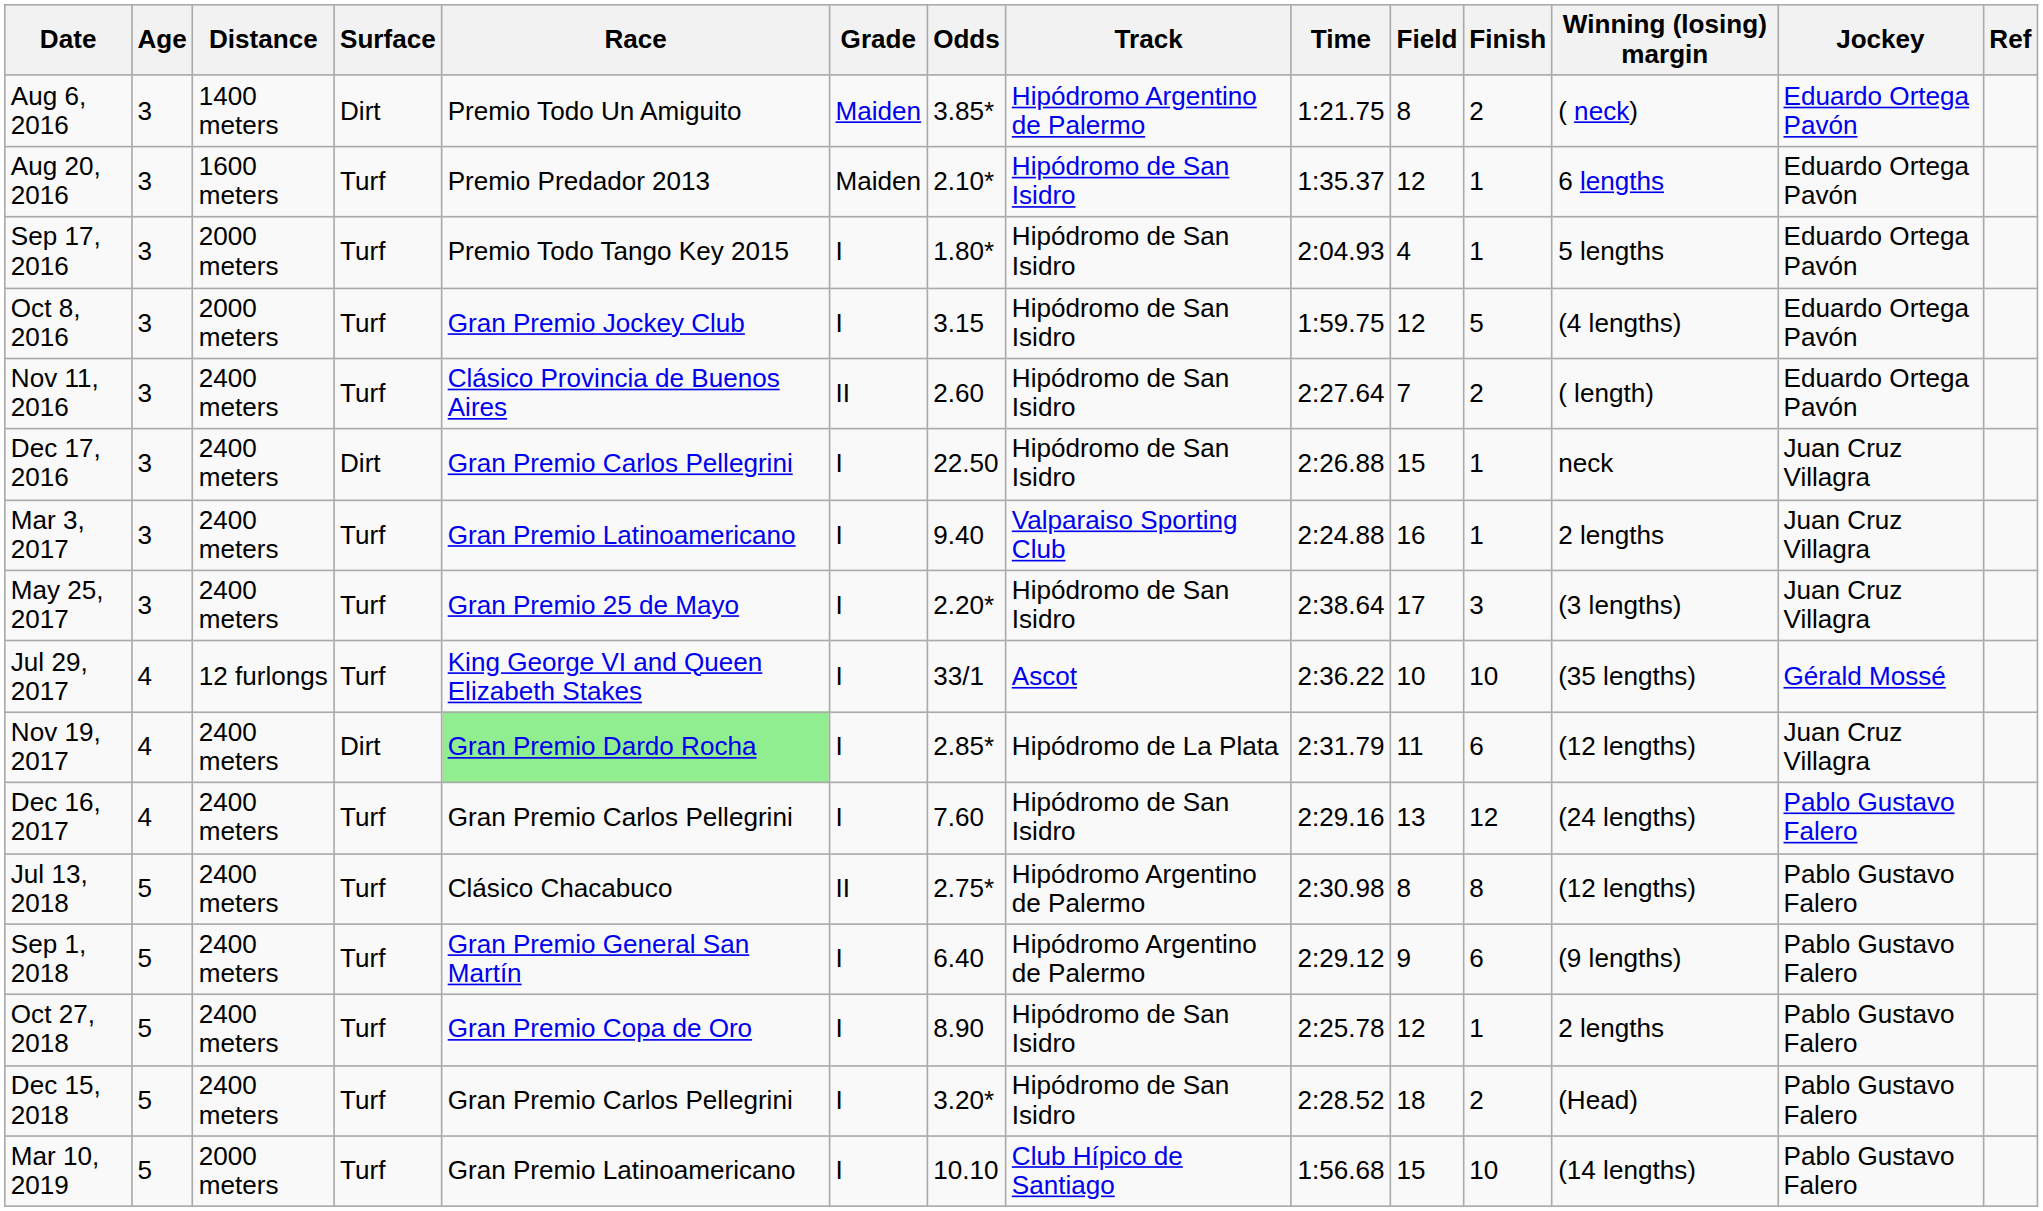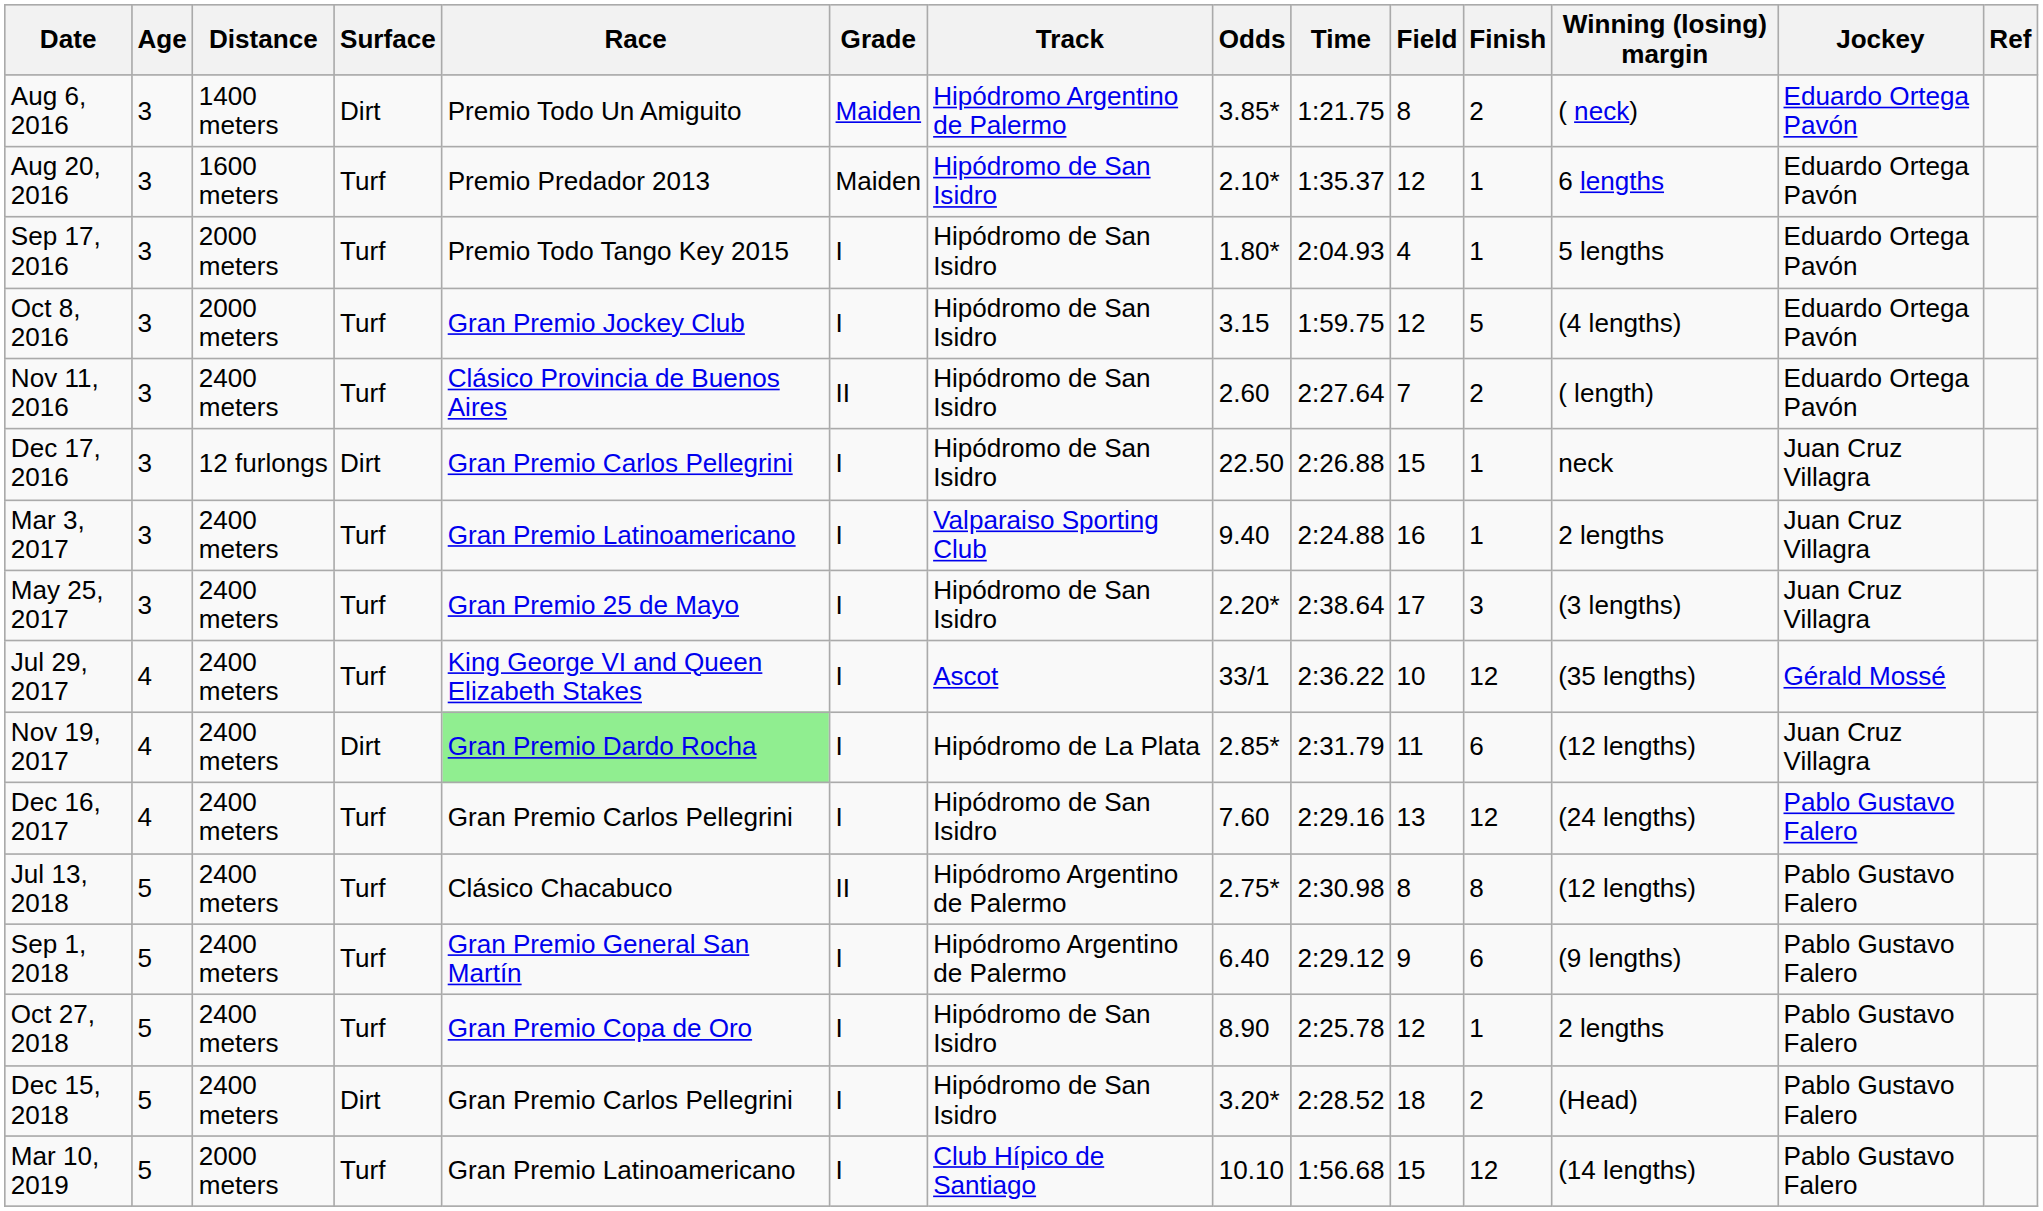 <table class="wikitable">
 <tr>
 <th>Date</th>
 <th>Age</th>
 <th>Distance</th>
 <th>Surface</th>
 <th>Race</th>
 <th>Grade</th>
+<th>Track</th>
 <th>Odds</th>
-<th>Track</th>
 <th>Time</th>
 <th>Field</th>
 <th>Finish</th>
 <th>Winning (losing) margin</th>
 <th>Jockey</th>
 <th>Ref</th>
 </tr>
 <tr>
 <td>Aug 6,  2016</td>
 <td>3</td>
 <td>1400 meters</td>
 <td>Dirt</td>
 <td>Premio Todo Un Amiguito</td>
 <td><a href='#'>Maiden</a></td>
+<td><a href='#'>Hipódromo Argentino de Palermo</a></td>
 <td>3.85*</td>
-<td><a href='#'>Hipódromo Argentino de Palermo</a></td>
 <td>1:21.75</td>
 <td>8</td>
 <td>2</td>
 <td>( <a href='#'>neck</a>)</td>
 <td><a href='#'>Eduardo Ortega Pavón</a></td>
 <td></td>
 </tr>
 <tr>
 <td>Aug 20, 2016</td>
 <td>3</td>
 <td>1600 meters</td>
 <td>Turf</td>
 <td>Premio Predador 2013</td>
 <td>Maiden</td>
+<td><a href='#'>Hipódromo de San Isidro</a></td>
 <td>2.10*</td>
-<td><a href='#'>Hipódromo de San Isidro</a></td>
 <td>1:35.37</td>
 <td>12</td>
 <td>1</td>
 <td>6 <a href='#'>lengths</a></td>
 <td>Eduardo Ortega Pavón</td>
 <td></td>
 </tr>
 <tr>
 <td>Sep 17, 2016</td>
 <td>3</td>
 <td>2000 meters</td>
 <td>Turf</td>
 <td>Premio Todo Tango Key 2015</td>
 <td>I</td>
+<td>Hipódromo de San Isidro</td>
 <td>1.80*</td>
-<td>Hipódromo de San Isidro</td>
 <td>2:04.93</td>
 <td>4</td>
 <td>1</td>
 <td>5 lengths</td>
 <td>Eduardo Ortega Pavón</td>
 <td></td>
 </tr>
 <tr>
 <td>Oct 8, 2016</td>
 <td>3</td>
 <td>2000 meters</td>
 <td>Turf</td>
 <td><a href='#'>Gran Premio Jockey Club</a></td>
 <td>I</td>
+<td>Hipódromo de San Isidro</td>
 <td>3.15</td>
-<td>Hipódromo de San Isidro</td>
 <td>1:59.75</td>
 <td>12</td>
 <td>5</td>
 <td>(4 lengths)</td>
 <td>Eduardo Ortega Pavón</td>
 <td></td>
 </tr>
 <tr>
 <td>Nov 11, 2016</td>
 <td>3</td>
 <td>2400 meters</td>
 <td>Turf</td>
 <td><a href='#'>Clásico Provincia de Buenos Aires</a></td>
 <td>II</td>
+<td>Hipódromo de San Isidro</td>
 <td>2.60</td>
-<td>Hipódromo de San Isidro</td>
 <td>2:27.64</td>
 <td>7</td>
 <td>2</td>
 <td>( length)</td>
 <td>Eduardo Ortega Pavón</td>
 <td></td>
 </tr>
 <tr>
 <td>Dec 17, 2016</td>
 <td>3</td>
-<td>2400 meters</td>
+<td>12 furlongs</td>
 <td>Dirt</td>
 <td><a href='#'>Gran Premio Carlos Pellegrini</a></td>
 <td>I</td>
+<td>Hipódromo de San Isidro</td>
 <td>22.50</td>
-<td>Hipódromo de San Isidro</td>
 <td>2:26.88</td>
 <td>15</td>
 <td>1</td>
 <td> neck</td>
 <td>Juan Cruz Villagra</td>
 <td></td>
 </tr>
 <tr>
 <td>Mar 3, 2017</td>
 <td>3</td>
 <td>2400 meters</td>
 <td>Turf</td>
 <td><a href='#'>Gran Premio Latinoamericano</a></td>
 <td>I</td>
+<td><a href='#'>Valparaiso Sporting Club</a></td>
 <td>9.40</td>
-<td><a href='#'>Valparaiso Sporting Club</a></td>
 <td>2:24.88</td>
 <td>16</td>
 <td>1</td>
 <td>2 lengths</td>
 <td>Juan Cruz Villagra</td>
 <td></td>
 </tr>
 <tr>
 <td>May 25, 2017</td>
 <td>3</td>
 <td>2400 meters</td>
 <td>Turf</td>
 <td><a href='#'>Gran Premio 25 de Mayo</a></td>
 <td>I</td>
+<td>Hipódromo de San Isidro</td>
 <td>2.20*</td>
-<td>Hipódromo de San Isidro</td>
 <td>2:38.64</td>
 <td>17</td>
 <td>3</td>
 <td>(3 lengths)</td>
 <td>Juan Cruz Villagra</td>
 <td></td>
 </tr>
 <tr>
 <td>Jul 29, 2017</td>
 <td>4</td>
-<td>12 furlongs</td>
+<td>2400 meters</td>
 <td>Turf</td>
 <td><a href='#'>King George VI and Queen Elizabeth Stakes</a></td>
 <td>I</td>
+<td><a href='#'>Ascot</a></td>
 <td>33/1</td>
-<td><a href='#'>Ascot</a></td>
 <td>2:36.22</td>
 <td>10</td>
-<td>10</td>
+<td>12</td>
 <td>(35 lengths)</td>
 <td><a href='#'>Gérald Mossé</a></td>
 <td></td>
 </tr>
 <tr>
 <td>Nov 19, 2017</td>
 <td>4</td>
 <td>2400 meters</td>
 <td>Dirt</td>
 <td style="background: lightgreen;"><a href='#'>Gran Premio Dardo Rocha</a></td>
 <td>I</td>
+<td>Hipódromo de La Plata</td>
 <td>2.85*</td>
-<td>Hipódromo de La Plata</td>
 <td>2:31.79</td>
 <td>11</td>
 <td>6</td>
 <td>(12 lengths)</td>
 <td>Juan Cruz Villagra</td>
 <td></td>
 </tr>
 <tr>
 <td>Dec 16, 2017</td>
 <td>4</td>
 <td>2400 meters</td>
 <td>Turf</td>
 <td>Gran Premio Carlos Pellegrini</td>
 <td>I</td>
+<td>Hipódromo de San Isidro</td>
 <td>7.60</td>
-<td>Hipódromo de San Isidro</td>
 <td>2:29.16</td>
 <td>13</td>
 <td>12</td>
 <td>(24 lengths)</td>
 <td><a href='#'>Pablo Gustavo Falero</a></td>
 <td></td>
 </tr>
 <tr>
 <td>Jul 13, 2018</td>
 <td>5</td>
 <td>2400 meters</td>
 <td>Turf</td>
 <td>Clásico Chacabuco</td>
 <td>II</td>
+<td>Hipódromo Argentino de Palermo</td>
 <td>2.75*</td>
-<td>Hipódromo Argentino de Palermo</td>
 <td>2:30.98</td>
 <td>8</td>
 <td>8</td>
 <td>(12 lengths)</td>
 <td>Pablo Gustavo Falero</td>
 <td></td>
 </tr>
 <tr>
 <td>Sep 1, 2018</td>
 <td>5</td>
 <td>2400 meters</td>
 <td>Turf</td>
 <td><a href='#'>Gran Premio General San Martín</a></td>
 <td>I</td>
+<td>Hipódromo Argentino de Palermo</td>
 <td>6.40</td>
-<td>Hipódromo Argentino de Palermo</td>
 <td>2:29.12</td>
 <td>9</td>
 <td>6</td>
 <td>(9 lengths)</td>
 <td>Pablo Gustavo Falero</td>
 <td></td>
 </tr>
 <tr>
 <td>Oct 27, 2018</td>
 <td>5</td>
 <td>2400 meters</td>
 <td>Turf</td>
 <td><a href='#'>Gran Premio Copa de Oro</a></td>
 <td>I</td>
+<td>Hipódromo de San Isidro</td>
 <td>8.90</td>
-<td>Hipódromo de San Isidro</td>
 <td>2:25.78</td>
 <td>12</td>
 <td>1</td>
 <td>2 lengths</td>
 <td>Pablo Gustavo Falero</td>
 <td></td>
 </tr>
 <tr>
 <td>Dec 15, 2018</td>
 <td>5</td>
 <td>2400 meters</td>
-<td>Turf</td>
+<td>Dirt</td>
 <td>Gran Premio Carlos Pellegrini</td>
 <td>I</td>
+<td>Hipódromo de San Isidro</td>
 <td>3.20*</td>
-<td>Hipódromo de San Isidro</td>
 <td>2:28.52</td>
 <td>18</td>
 <td>2</td>
 <td>(Head)</td>
 <td>Pablo Gustavo Falero</td>
 <td></td>
 </tr>
 <tr>
 <td>Mar 10, 2019</td>
 <td>5</td>
 <td>2000 meters</td>
 <td>Turf</td>
 <td>Gran Premio Latinoamericano</td>
 <td>I</td>
+<td><a href='#'>Club Hípico de Santiago</a></td>
 <td>10.10</td>
-<td><a href='#'>Club Hípico de Santiago</a></td>
 <td>1:56.68</td>
 <td>15</td>
-<td>10</td>
+<td>12</td>
 <td>(14 lengths)</td>
 <td>Pablo Gustavo Falero</td>
 <td></td>
 </tr>
 </table>
